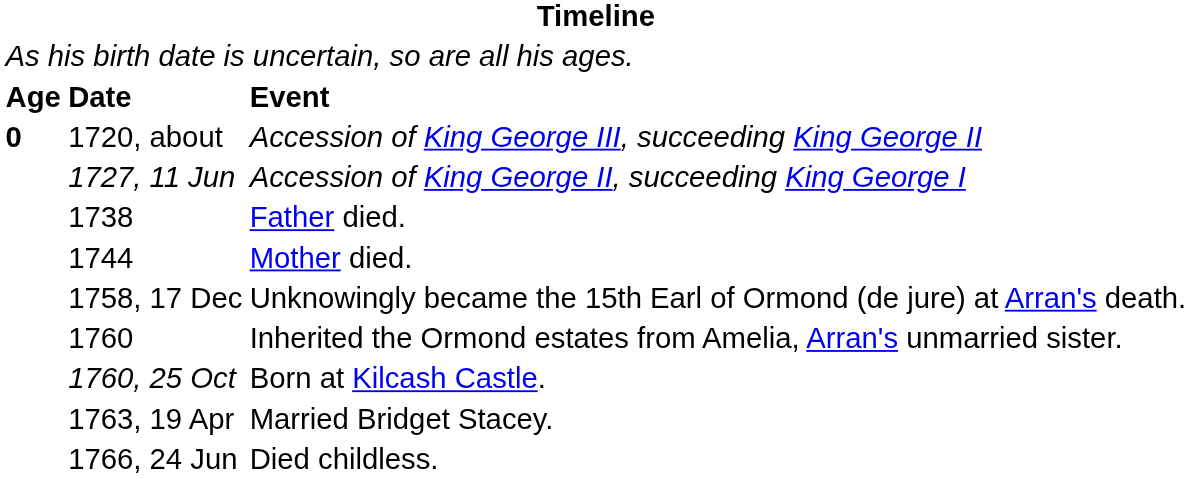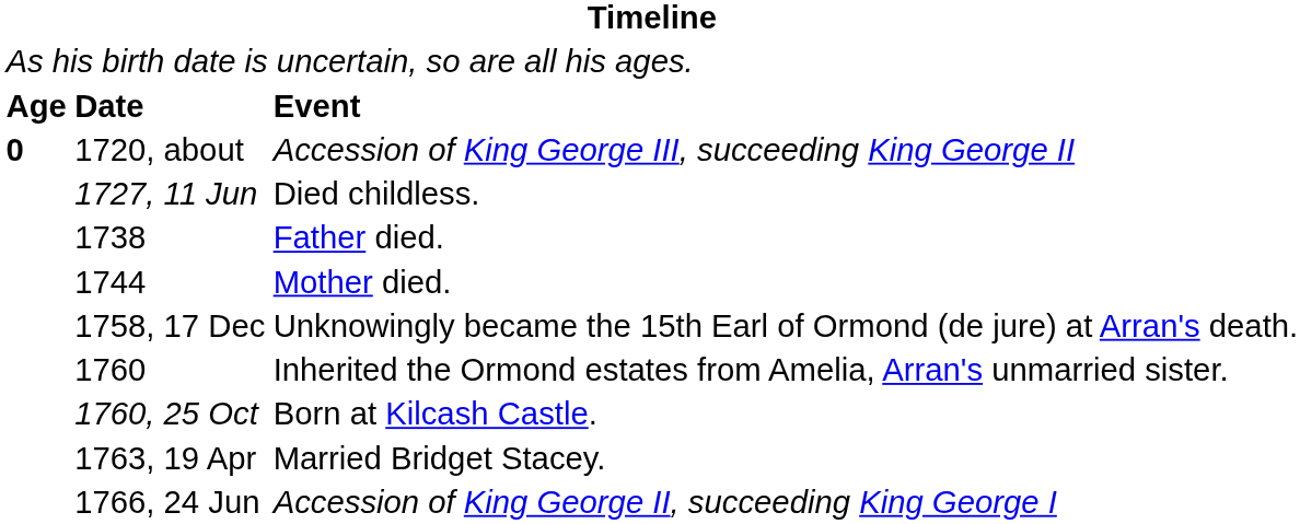 <table>
 <tr>
 <th colspan=3>Timeline</th>
 </tr>
 <tr>
 <td colspan=3><em>As his birth date is uncertain, so are all his ages.</em></td>
 </tr>
 <tr>
 <th align="left">Age</th>
 <th align="left">Date</th>
 <th align="left">Event</th>
 </tr>
 <tr>
 <td><strong>0</strong></td>
 <td>1720, about</td>
 <td><em>Accession of <a href='#'>King George III</a>, succeeding <a href='#'>King George II</a></em></td>
 </tr>
 <tr>
 <td></td>
 <td><em>1727, 11 Jun</em></td>
-<td><em>Accession of <a href='#'>King George II</a>, succeeding <a href='#'>King George I</a></em></td>
+<td>Died childless.</td>
 </tr>
 <tr>
 <td></td>
 <td>1738</td>
 <td><a href='#'>Father</a> died.</td>
 </tr>
 <tr>
 <td></td>
 <td>1744</td>
 <td><a href='#'>Mother</a> died.</td>
 </tr>
 <tr>
 <td></td>
 <td>1758, 17 Dec</td>
 <td>Unknowingly became the 15th Earl of Ormond (de jure) at <a href='#'>Arran's</a> death.</td>
 </tr>
 <tr>
 <td></td>
 <td>1760</td>
 <td>Inherited the Ormond estates from Amelia, <a href='#'>Arran's</a> unmarried sister.</td>
 </tr>
 <tr>
 <td></td>
 <td><em>1760, 25 Oct</em></td>
 <td>Born at <a href='#'>Kilcash Castle</a>.</td>
 </tr>
 <tr>
 <td></td>
 <td>1763, 19 Apr</td>
 <td>Married Bridget Stacey.</td>
 </tr>
 <tr>
 <td></td>
 <td>1766, 24 Jun</td>
-<td>Died childless.</td>
+<td><em>Accession of <a href='#'>King George II</a>, succeeding <a href='#'>King George I</a></em></td>
 </tr>
 </table>
